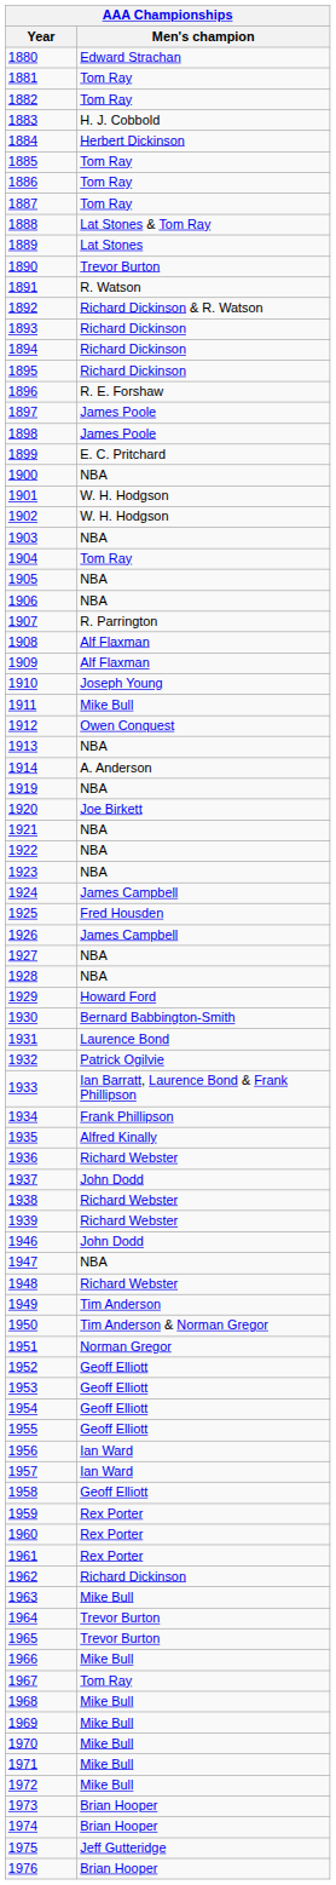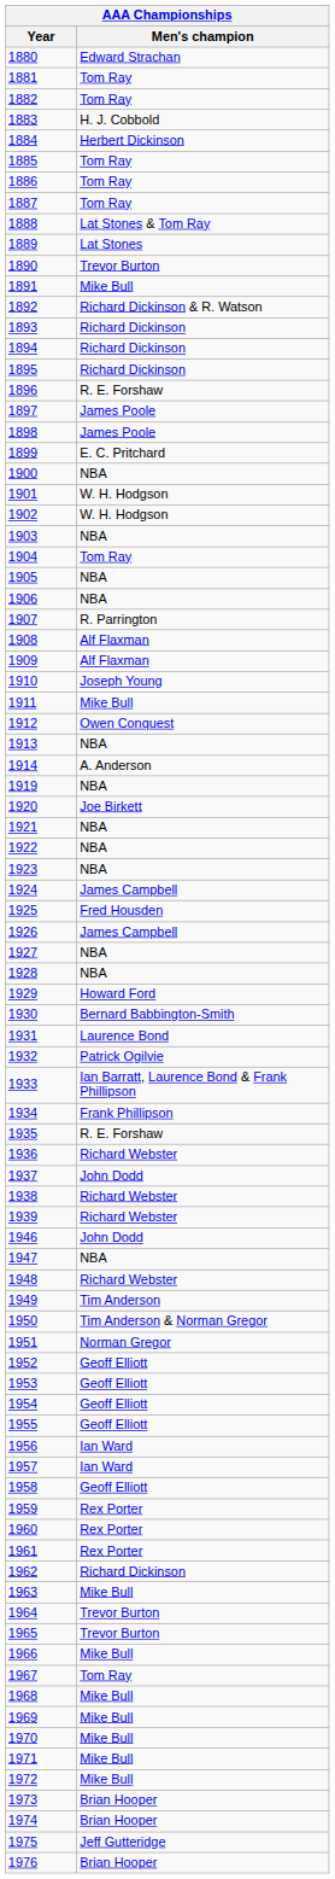 <table class="wikitable">
 <tr>
 <th colspan="2"><a href='#'>AAA Championships</a><br></th>
 </tr>
 <tr>
 <th width=80>Year</th>
 <th width=300>Men's champion</th>
 </tr>
 <tr>
 <td><a href='#'>1880</a></td>
 <td><a href='#'>Edward Strachan</a></td>
 </tr>
 <tr>
 <td><a href='#'>1881</a></td>
 <td><a href='#'>Tom Ray</a></td>
 </tr>
 <tr>
 <td><a href='#'>1882</a></td>
 <td><a href='#'>Tom Ray</a></td>
 </tr>
 <tr>
 <td><a href='#'>1883</a></td>
 <td>H. J. Cobbold</td>
 </tr>
 <tr>
 <td><a href='#'>1884</a></td>
 <td><a href='#'>Herbert Dickinson</a></td>
 </tr>
 <tr>
 <td><a href='#'>1885</a></td>
 <td><a href='#'>Tom Ray</a></td>
 </tr>
 <tr>
 <td><a href='#'>1886</a></td>
 <td><a href='#'>Tom Ray</a></td>
 </tr>
 <tr>
 <td><a href='#'>1887</a></td>
 <td><a href='#'>Tom Ray</a></td>
 </tr>
 <tr>
 <td><a href='#'>1888</a></td>
 <td><a href='#'>Lat Stones</a> & <a href='#'>Tom Ray</a></td>
 </tr>
 <tr>
 <td><a href='#'>1889</a></td>
 <td><a href='#'>Lat Stones</a></td>
 </tr>
 <tr>
 <td><a href='#'>1890</a></td>
 <td><a href='#'>Trevor Burton</a></td>
 </tr>
 <tr>
 <td><a href='#'>1891</a></td>
-<td>R. Watson</td>
+<td><a href='#'>Mike Bull</a></td>
 </tr>
 <tr>
 <td><a href='#'>1892</a></td>
 <td><a href='#'>Richard Dickinson</a> & R. Watson</td>
 </tr>
 <tr>
 <td><a href='#'>1893</a></td>
 <td><a href='#'>Richard Dickinson</a></td>
 </tr>
 <tr>
 <td><a href='#'>1894</a></td>
 <td><a href='#'>Richard Dickinson</a></td>
 </tr>
 <tr>
 <td><a href='#'>1895</a></td>
 <td><a href='#'>Richard Dickinson</a></td>
 </tr>
 <tr>
 <td><a href='#'>1896</a></td>
 <td>R. E. Forshaw</td>
 </tr>
 <tr>
 <td><a href='#'>1897</a></td>
 <td><a href='#'>James Poole</a></td>
 </tr>
 <tr>
 <td><a href='#'>1898</a></td>
 <td><a href='#'>James Poole</a></td>
 </tr>
 <tr>
 <td><a href='#'>1899</a></td>
 <td>E. C. Pritchard</td>
 </tr>
 <tr>
 <td><a href='#'>1900</a></td>
 <td>NBA</td>
 </tr>
 <tr>
 <td><a href='#'>1901</a></td>
 <td>W. H. Hodgson</td>
 </tr>
 <tr>
 <td><a href='#'>1902</a></td>
 <td>W. H. Hodgson</td>
 </tr>
 <tr>
 <td><a href='#'>1903</a></td>
 <td>NBA</td>
 </tr>
 <tr>
 <td><a href='#'>1904</a></td>
 <td><a href='#'>Tom Ray</a></td>
 </tr>
 <tr>
 <td><a href='#'>1905</a></td>
 <td>NBA</td>
 </tr>
 <tr>
 <td><a href='#'>1906</a></td>
 <td>NBA</td>
 </tr>
 <tr>
 <td><a href='#'>1907</a></td>
 <td>R. Parrington</td>
 </tr>
 <tr>
 <td><a href='#'>1908</a></td>
 <td><a href='#'>Alf Flaxman</a></td>
 </tr>
 <tr>
 <td><a href='#'>1909</a></td>
 <td><a href='#'>Alf Flaxman</a></td>
 </tr>
 <tr>
 <td><a href='#'>1910</a></td>
 <td><a href='#'>Joseph Young</a></td>
 </tr>
 <tr>
 <td><a href='#'>1911</a></td>
 <td><a href='#'>Mike Bull</a></td>
 </tr>
 <tr>
 <td><a href='#'>1912</a></td>
 <td><a href='#'>Owen Conquest</a></td>
 </tr>
 <tr>
 <td><a href='#'>1913</a></td>
 <td>NBA</td>
 </tr>
 <tr>
 <td><a href='#'>1914</a></td>
 <td>A. Anderson</td>
 </tr>
 <tr>
 <td><a href='#'>1919</a></td>
 <td>NBA</td>
 </tr>
 <tr>
 <td><a href='#'>1920</a></td>
 <td><a href='#'>Joe Birkett</a></td>
 </tr>
 <tr>
 <td><a href='#'>1921</a></td>
 <td>NBA</td>
 </tr>
 <tr>
 <td><a href='#'>1922</a></td>
 <td>NBA</td>
 </tr>
 <tr>
 <td><a href='#'>1923</a></td>
 <td>NBA</td>
 </tr>
 <tr>
 <td><a href='#'>1924</a></td>
 <td><a href='#'>James Campbell</a></td>
 </tr>
 <tr>
 <td><a href='#'>1925</a></td>
 <td><a href='#'>Fred Housden</a></td>
 </tr>
 <tr>
 <td><a href='#'>1926</a></td>
 <td><a href='#'>James Campbell</a></td>
 </tr>
 <tr>
 <td><a href='#'>1927</a></td>
 <td>NBA</td>
 </tr>
 <tr>
 <td><a href='#'>1928</a></td>
 <td>NBA</td>
 </tr>
 <tr>
 <td><a href='#'>1929</a></td>
 <td><a href='#'>Howard Ford</a></td>
 </tr>
 <tr>
 <td><a href='#'>1930</a></td>
 <td><a href='#'>Bernard Babbington-Smith</a></td>
 </tr>
 <tr>
 <td><a href='#'>1931</a></td>
 <td><a href='#'>Laurence Bond</a></td>
 </tr>
 <tr>
 <td><a href='#'>1932</a></td>
 <td><a href='#'>Patrick Ogilvie</a></td>
 </tr>
 <tr>
 <td><a href='#'>1933</a></td>
 <td><a href='#'>Ian Barratt</a>, <a href='#'>Laurence Bond</a> & <a href='#'>Frank Phillipson</a></td>
 </tr>
 <tr>
 <td><a href='#'>1934</a></td>
 <td><a href='#'>Frank Phillipson</a></td>
 </tr>
 <tr>
 <td><a href='#'>1935</a></td>
-<td><a href='#'>Alfred Kinally</a></td>
+<td>R. E. Forshaw</td>
 </tr>
 <tr>
 <td><a href='#'>1936</a></td>
 <td><a href='#'>Richard Webster</a></td>
 </tr>
 <tr>
 <td><a href='#'>1937</a></td>
 <td><a href='#'>John Dodd</a></td>
 </tr>
 <tr>
 <td><a href='#'>1938</a></td>
 <td><a href='#'>Richard Webster</a></td>
 </tr>
 <tr>
 <td><a href='#'>1939</a></td>
 <td><a href='#'>Richard Webster</a></td>
 </tr>
 <tr>
 <td><a href='#'>1946</a></td>
 <td><a href='#'>John Dodd</a></td>
 </tr>
 <tr>
 <td><a href='#'>1947</a></td>
 <td>NBA</td>
 </tr>
 <tr>
 <td><a href='#'>1948</a></td>
 <td><a href='#'>Richard Webster</a></td>
 </tr>
 <tr>
 <td><a href='#'>1949</a></td>
 <td><a href='#'>Tim Anderson</a></td>
 </tr>
 <tr>
 <td><a href='#'>1950</a></td>
 <td><a href='#'>Tim Anderson</a> & <a href='#'>Norman Gregor</a></td>
 </tr>
 <tr>
 <td><a href='#'>1951</a></td>
 <td><a href='#'>Norman Gregor</a></td>
 </tr>
 <tr>
 <td><a href='#'>1952</a></td>
 <td><a href='#'>Geoff Elliott</a></td>
 </tr>
 <tr>
 <td><a href='#'>1953</a></td>
 <td><a href='#'>Geoff Elliott</a></td>
 </tr>
 <tr>
 <td><a href='#'>1954</a></td>
 <td><a href='#'>Geoff Elliott</a></td>
 </tr>
 <tr>
 <td><a href='#'>1955</a></td>
 <td><a href='#'>Geoff Elliott</a></td>
 </tr>
 <tr>
 <td><a href='#'>1956</a></td>
 <td><a href='#'>Ian Ward</a></td>
 </tr>
 <tr>
 <td><a href='#'>1957</a></td>
 <td><a href='#'>Ian Ward</a></td>
 </tr>
 <tr>
 <td><a href='#'>1958</a></td>
 <td><a href='#'>Geoff Elliott</a></td>
 </tr>
 <tr>
 <td><a href='#'>1959</a></td>
 <td><a href='#'>Rex Porter</a></td>
 </tr>
 <tr>
 <td><a href='#'>1960</a></td>
 <td><a href='#'>Rex Porter</a></td>
 </tr>
 <tr>
 <td><a href='#'>1961</a></td>
 <td><a href='#'>Rex Porter</a></td>
 </tr>
 <tr>
 <td><a href='#'>1962</a></td>
 <td><a href='#'>Richard Dickinson</a></td>
 </tr>
 <tr>
 <td><a href='#'>1963</a></td>
 <td><a href='#'>Mike Bull</a></td>
 </tr>
 <tr>
 <td><a href='#'>1964</a></td>
 <td><a href='#'>Trevor Burton</a></td>
 </tr>
 <tr>
 <td><a href='#'>1965</a></td>
 <td><a href='#'>Trevor Burton</a></td>
 </tr>
 <tr>
 <td><a href='#'>1966</a></td>
 <td><a href='#'>Mike Bull</a></td>
 </tr>
 <tr>
 <td><a href='#'>1967</a></td>
 <td><a href='#'>Tom Ray</a></td>
 </tr>
 <tr>
 <td><a href='#'>1968</a></td>
 <td><a href='#'>Mike Bull</a></td>
 </tr>
 <tr>
 <td><a href='#'>1969</a></td>
 <td><a href='#'>Mike Bull</a></td>
 </tr>
 <tr>
 <td><a href='#'>1970</a></td>
 <td><a href='#'>Mike Bull</a></td>
 </tr>
 <tr>
 <td><a href='#'>1971</a></td>
 <td><a href='#'>Mike Bull</a></td>
 </tr>
 <tr>
 <td><a href='#'>1972</a></td>
 <td><a href='#'>Mike Bull</a></td>
 </tr>
 <tr>
 <td><a href='#'>1973</a></td>
 <td><a href='#'>Brian Hooper</a></td>
 </tr>
 <tr>
 <td><a href='#'>1974</a></td>
 <td><a href='#'>Brian Hooper</a></td>
 </tr>
 <tr>
 <td><a href='#'>1975</a></td>
 <td><a href='#'>Jeff Gutteridge</a></td>
 </tr>
 <tr>
 <td><a href='#'>1976</a></td>
 <td><a href='#'>Brian Hooper</a></td>
 </tr>
 </table>
